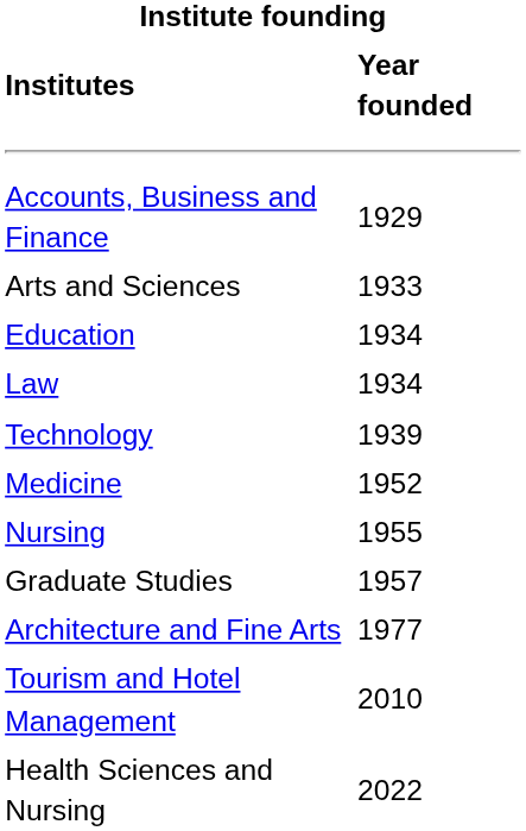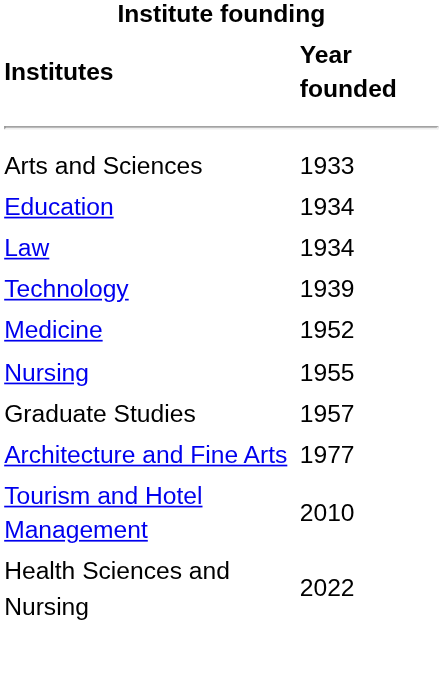 <table class="toccolours" style="float:right; margin-left:1em; font-size:90%; line-height:1.4em; width:260px;">
 <tr>
 <th colspan="2" style="text-align: center;"><strong>Institute founding</strong></th>
 </tr>
 <tr>
 <td><strong>Institutes</strong></td>
 <td><strong>Year founded</strong></td>
 </tr>
 <tr>
 <td colspan="2"><hr></td>
-</tr>
-<tr>
-<td><a href='#'>Accounts, Business and Finance</a></td>
-<td>1929</td>
 </tr>
 <tr>
 <td>Arts and Sciences</td>
 <td>1933</td>
 </tr>
 <tr>
 <td><a href='#'>Education</a></td>
 <td>1934</td>
 </tr>
 <tr>
 <td><a href='#'>Law</a></td>
 <td>1934</td>
 </tr>
 <tr>
 <td><a href='#'>Technology</a></td>
 <td>1939</td>
 </tr>
 <tr>
 <td><a href='#'>Medicine</a></td>
 <td>1952</td>
 </tr>
 <tr>
 <td><a href='#'>Nursing</a></td>
 <td>1955</td>
 </tr>
 <tr>
 <td>Graduate Studies</td>
 <td>1957</td>
 </tr>
 <tr>
 <td><a href='#'>Architecture and Fine Arts</a></td>
 <td>1977</td>
 </tr>
 <tr>
 <td><a href='#'>Tourism and Hotel Management</a></td>
 <td>2010</td>
 </tr>
 <tr>
 <td>Health Sciences and Nursing</td>
 <td>2022</td>
 </tr>
 </table>
